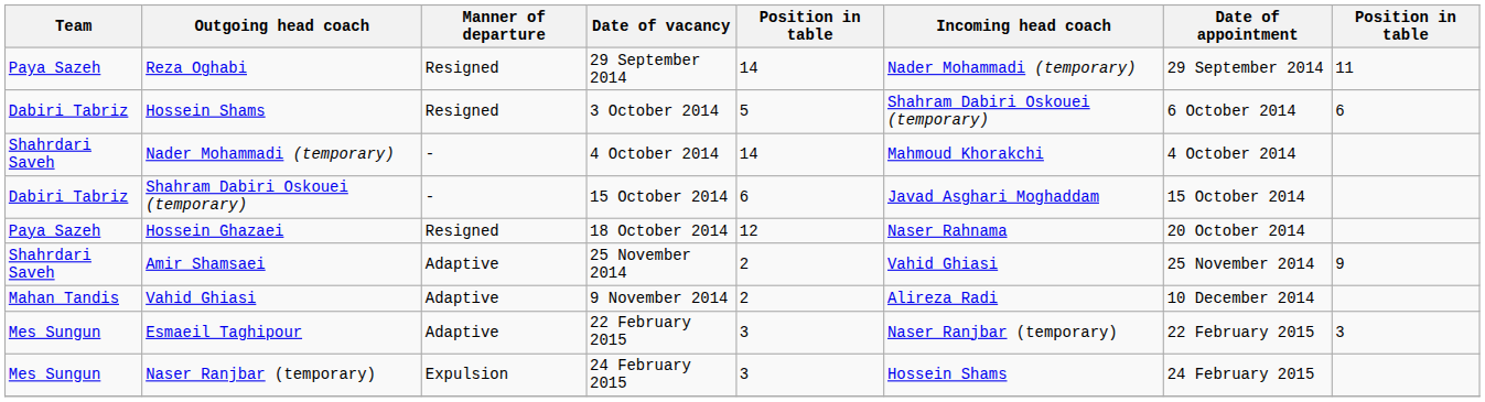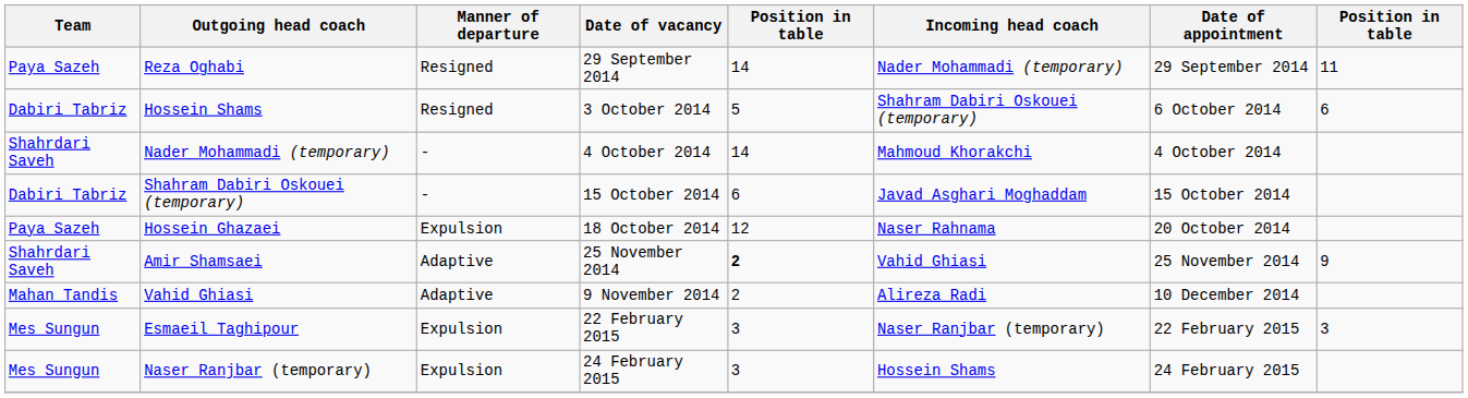 <table class="wikitable sortable">
 <tr>
 <th width=110>Team</th>
 <th>Outgoing head coach</th>
 <th>Manner of departure</th>
 <th>Date of vacancy</th>
 <th>Position in table</th>
 <th>Incoming head coach</th>
 <th>Date of appointment</th>
 <th>Position in table</th>
 </tr>
 <tr>
 <td><a href='#'>Paya Sazeh</a></td>
 <td> <a href='#'>Reza Oghabi</a></td>
 <td>Resigned</td>
 <td>29 September 2014</td>
 <td>14</td>
 <td> <a href='#'>Nader Mohammadi</a> <em>(temporary)</em></td>
 <td>29 September 2014</td>
 <td>11</td>
 </tr>
 <tr>
 <td><a href='#'>Dabiri Tabriz</a></td>
 <td> <a href='#'>Hossein Shams</a></td>
 <td>Resigned</td>
 <td>3 October 2014</td>
 <td>5</td>
 <td> <a href='#'>Shahram Dabiri Oskouei</a> <em>(temporary)</em></td>
 <td>6 October 2014</td>
 <td>6</td>
 </tr>
 <tr>
 <td><a href='#'>Shahrdari Saveh</a></td>
 <td> <a href='#'>Nader Mohammadi</a> <em>(temporary)</em></td>
 <td>-</td>
 <td>4 October 2014</td>
 <td>14</td>
 <td> <a href='#'>Mahmoud Khorakchi</a></td>
 <td>4 October 2014</td>
 <td></td>
 </tr>
 <tr>
 <td><a href='#'>Dabiri Tabriz</a></td>
 <td> <a href='#'>Shahram Dabiri Oskouei</a> <em>(temporary)</em></td>
 <td>-</td>
 <td>15 October 2014</td>
 <td>6</td>
 <td> <a href='#'>Javad Asghari Moghaddam</a></td>
 <td>15 October 2014</td>
 <td></td>
 </tr>
 <tr>
 <td><a href='#'>Paya Sazeh</a></td>
 <td> <a href='#'>Hossein Ghazaei</a></td>
-<td>Resigned</td>
+<td>Expulsion</td>
 <td>18 October 2014</td>
 <td>12</td>
 <td> <a href='#'>Naser Rahnama</a></td>
 <td>20 October 2014</td>
 <td></td>
 </tr>
 <tr>
 <td><a href='#'>Shahrdari Saveh</a></td>
 <td> <a href='#'>Amir Shamsaei</a></td>
 <td>Adaptive</td>
 <td>25 November 2014</td>
-<td>2</td>
+<td><strong>2</strong></td>
 <td> <a href='#'>Vahid Ghiasi</a></td>
 <td>25 November 2014</td>
 <td>9</td>
 </tr>
 <tr>
 <td><a href='#'>Mahan Tandis</a></td>
 <td> <a href='#'>Vahid Ghiasi</a></td>
 <td>Adaptive</td>
 <td>9 November 2014</td>
 <td>2</td>
 <td> <a href='#'>Alireza Radi</a></td>
 <td>10 December 2014</td>
 <td></td>
 </tr>
 <tr>
 <td><a href='#'>Mes Sungun</a></td>
 <td> <a href='#'>Esmaeil Taghipour</a></td>
-<td>Adaptive</td>
+<td>Expulsion</td>
 <td>22 February 2015</td>
 <td>3</td>
 <td> <a href='#'>Naser Ranjbar</a> (temporary)</td>
 <td>22 February 2015</td>
 <td>3</td>
 </tr>
 <tr>
 <td><a href='#'>Mes Sungun</a></td>
 <td> <a href='#'>Naser Ranjbar</a> (temporary)</td>
 <td>Expulsion</td>
 <td>24 February 2015</td>
 <td>3</td>
 <td> <a href='#'>Hossein Shams</a></td>
 <td>24 February 2015</td>
 <td></td>
 </tr>
 <tr>
 </tr>
 </table>
